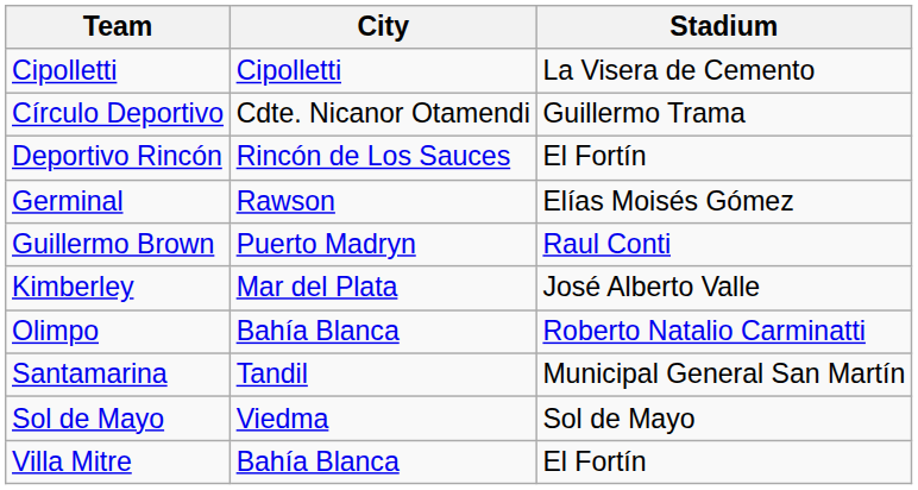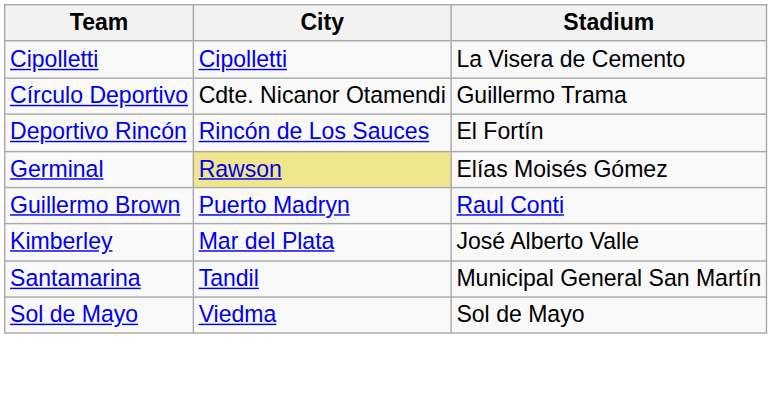 <table class="wikitable sortable">
 <tr>
 <th>Team</th>
 <th>City</th>
 <th>Stadium</th>
 </tr>
 <tr>
 <td> <a href='#'>Cipolletti</a></td>
 <td><a href='#'>Cipolletti</a></td>
 <td>La Visera de Cemento</td>
 </tr>
 <tr>
 <td> <a href='#'>Círculo Deportivo</a></td>
 <td>Cdte. Nicanor Otamendi</td>
 <td>Guillermo Trama</td>
 </tr>
 <tr>
 <td> <a href='#'>Deportivo Rincón</a></td>
 <td><a href='#'>Rincón de Los Sauces</a></td>
 <td>El Fortín</td>
 </tr>
 <tr>
 <td> <a href='#'>Germinal</a></td>
-<td><a href='#'>Rawson</a></td>
+<td style="background: khaki;"><a href='#'>Rawson</a></td>
 <td>Elías Moisés Gómez</td>
 </tr>
 <tr>
 <td> <a href='#'>Guillermo Brown</a></td>
 <td><a href='#'>Puerto Madryn</a></td>
 <td><a href='#'>Raul Conti</a></td>
 </tr>
 <tr>
 <td> <a href='#'>Kimberley</a></td>
 <td><a href='#'>Mar del Plata</a></td>
 <td>José Alberto Valle</td>
 </tr>
 <tr>
-<td> <a href='#'>Olimpo</a></td>
-<td><a href='#'>Bahía Blanca</a></td>
-<td><a href='#'>Roberto Natalio Carminatti</a></td>
-</tr>
-<tr>
 <td> <a href='#'>Santamarina</a></td>
 <td><a href='#'>Tandil</a></td>
 <td>Municipal General San Martín</td>
 </tr>
 <tr>
 <td> <a href='#'>Sol de Mayo</a></td>
 <td><a href='#'>Viedma</a></td>
 <td>Sol de Mayo</td>
 </tr>
-<tr>
-<td> <a href='#'>Villa Mitre</a></td>
-<td><a href='#'>Bahía Blanca</a></td>
-<td>El Fortín</td>
-</tr>
 </table>
